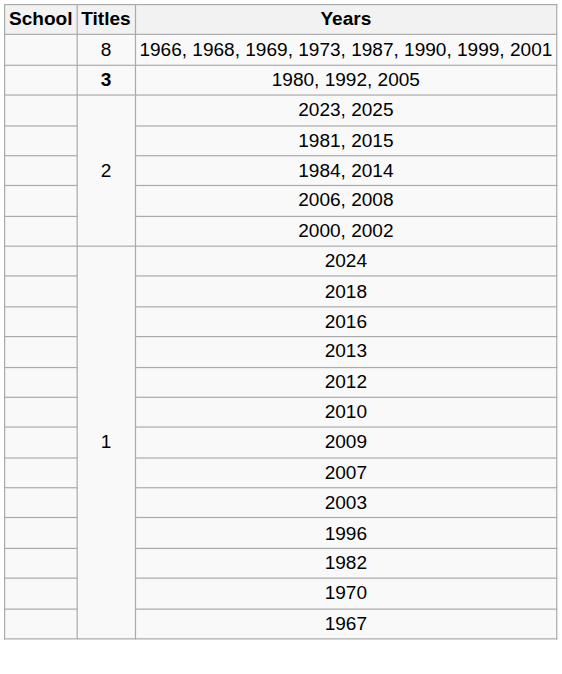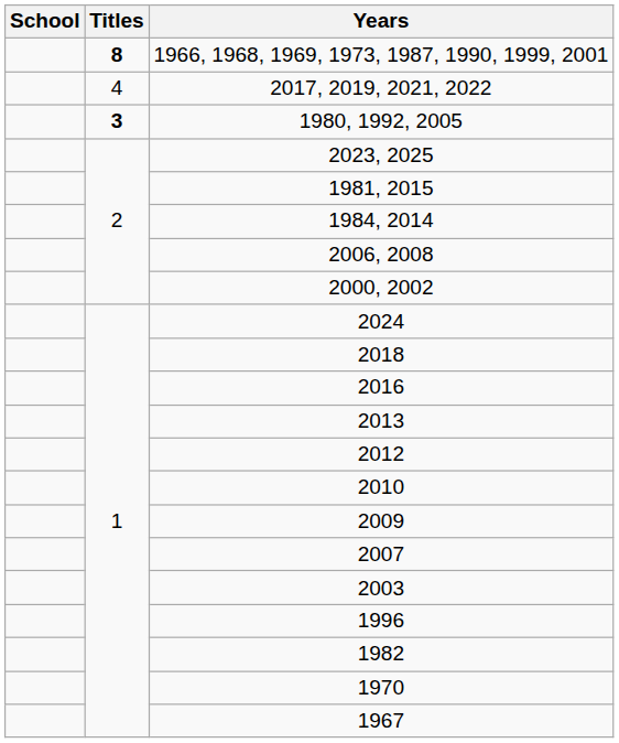 <table class=wikitable style=text-align:center>
 <tr>
 <th>School</th>
 <th>Titles</th>
 <th>Years</th>
 </tr>
 <tr>
 <td style=><strong></strong></td>
-<td>8</td>
+<td><strong>8</strong></td>
 <td>1966, 1968, 1969, 1973, 1987, 1990, 1999, 2001</td>
+</tr>
+<tr>
+<td style=><strong></strong></td>
+<td>4</td>
+<td>2017, 2019, 2021, 2022</td>
 </tr>
 <tr>
 <td style=><strong></strong></td>
 <td><strong>3</strong></td>
 <td>1980, 1992, 2005</td>
 </tr>
 <tr>
 <td style=><strong></strong></td>
 <td rowspan=5>2</td>
 <td>2023, 2025</td>
 </tr>
 <tr>
 <td style=><strong></strong></td>
 <td>1981, 2015</td>
 </tr>
 <tr>
 <td style=><strong></strong></td>
 <td>1984, 2014</td>
 </tr>
 <tr>
 <td style=><strong></strong></td>
 <td>2006, 2008</td>
 </tr>
 <tr>
 <td style=><strong></strong></td>
 <td>2000, 2002</td>
 </tr>
 <tr>
 <td style=><strong></strong></td>
 <td rowspan=13>1</td>
 <td>2024</td>
 </tr>
 <tr>
 <td style=><strong></strong></td>
 <td>2018</td>
 </tr>
 <tr>
 <td style=><strong></strong></td>
 <td>2016</td>
 </tr>
 <tr>
 <td style=><strong></strong></td>
 <td>2013</td>
 </tr>
 <tr>
 <td style=><strong></strong></td>
 <td>2012</td>
 </tr>
 <tr>
 <td style=><strong></strong></td>
 <td>2010</td>
 </tr>
 <tr>
 <td style=><strong></strong></td>
 <td>2009</td>
 </tr>
 <tr>
 <td style=><strong></strong></td>
 <td>2007</td>
 </tr>
 <tr>
 <td style=><strong></strong></td>
 <td>2003</td>
 </tr>
 <tr>
 <td style=><strong></strong></td>
 <td>1996</td>
 </tr>
 <tr>
 <td style=><strong></strong></td>
 <td>1982</td>
 </tr>
 <tr>
 <td style=><strong></strong> </td>
 <td>1970</td>
 </tr>
 <tr>
 <td style=><strong></strong></td>
 <td>1967</td>
 </tr>
 </table>
